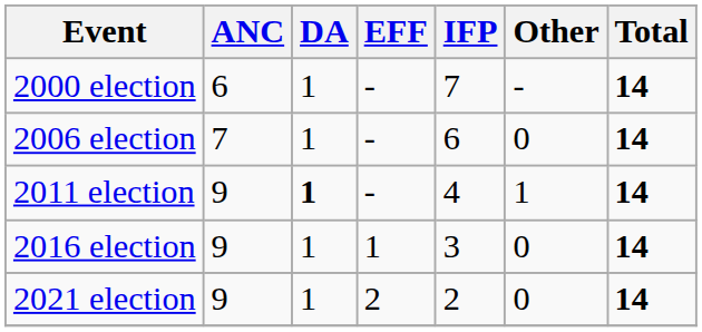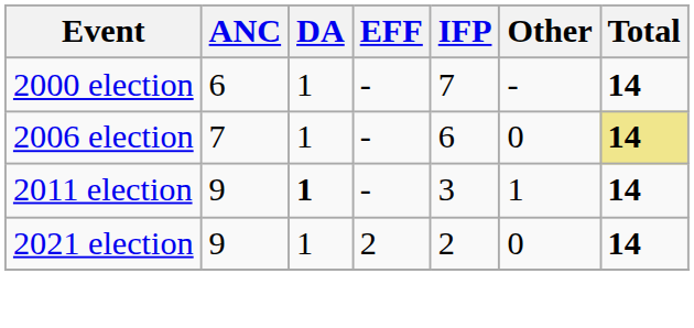 <table class="wikitable">
 <tr>
 <th>Event</th>
 <th><a href='#'>ANC</a></th>
 <th><a href='#'>DA</a></th>
 <th><a href='#'>EFF</a></th>
 <th><a href='#'>IFP</a></th>
 <th>Other</th>
 <th>Total</th>
 </tr>
 <tr>
 <td><a href='#'>2000 election</a></td>
 <td>6</td>
 <td>1</td>
 <td>-</td>
 <td>7</td>
 <td>-</td>
 <td><strong>14</strong></td>
 </tr>
 <tr>
 <td><a href='#'>2006 election</a></td>
 <td>7</td>
 <td>1</td>
 <td>-</td>
 <td>6</td>
 <td>0</td>
-<td><strong>14</strong></td>
+<td style="background: khaki;"><strong>14</strong></td>
 </tr>
 <tr>
 <td><a href='#'>2011 election</a></td>
 <td>9</td>
 <td><strong>1</strong></td>
 <td>-</td>
-<td>4</td>
+<td>3</td>
 <td>1</td>
-<td><strong>14</strong></td>
-</tr>
-<tr>
-<td><a href='#'>2016 election</a></td>
-<td>9</td>
-<td>1</td>
-<td>1</td>
-<td>3</td>
-<td>0</td>
 <td><strong>14</strong></td>
 </tr>
 <tr>
 <td><a href='#'>2021 election</a></td>
 <td>9</td>
 <td>1</td>
 <td>2</td>
 <td>2</td>
 <td>0</td>
 <td><strong>14</strong></td>
 </tr>
 <tr>
 </tr>
 </table>
